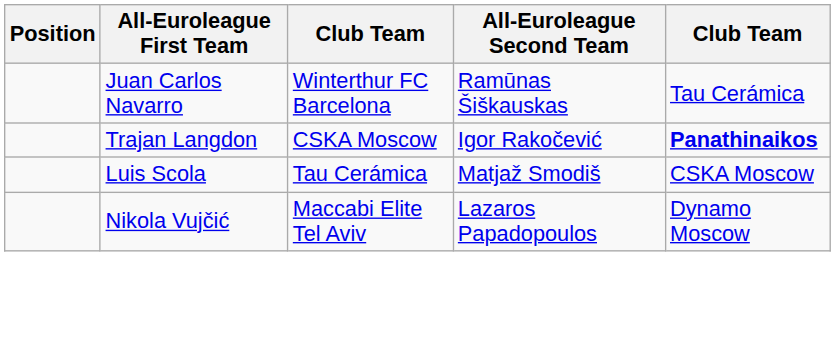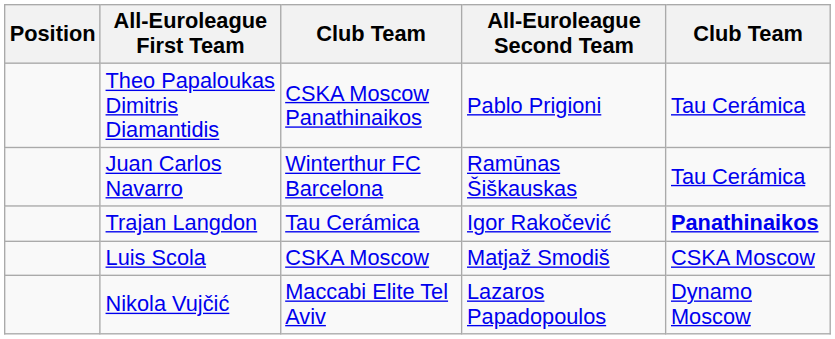 <table | class="wikitable sortable">
 <tr>
 <th>Position</th>
 <th>All-Euroleague First Team</th>
 <th>Club Team</th>
 <th>All-Euroleague Second Team</th>
 <th>Club Team</th>
+</tr>
+<tr>
+<td></td>
+<td> <a href='#'>Theo Papaloukas</a><br> <a href='#'>Dimitris Diamantidis</a></td>
+<td> <a href='#'>CSKA Moscow</a> <br>  <a href='#'>Panathinaikos</a></td>
+<td> <a href='#'>Pablo Prigioni</a></td>
+<td> <a href='#'>Tau Cerámica</a></td>
 </tr>
 <tr>
 <td></td>
 <td> <a href='#'>Juan Carlos Navarro</a></td>
 <td> <a href='#'>Winterthur FC Barcelona</a></td>
 <td> <a href='#'>Ramūnas Šiškauskas</a></td>
 <td> <a href='#'>Tau Cerámica</a></td>
 </tr>
 <tr>
 <td></td>
 <td> <a href='#'>Trajan Langdon</a></td>
-<td> <a href='#'>CSKA Moscow</a></td>
+<td> <a href='#'>Tau Cerámica</a></td>
 <td> <a href='#'>Igor Rakočević</a></td>
 <td><strong> <a href='#'>Panathinaikos</a></strong></td>
 </tr>
 <tr>
 <td></td>
 <td> <a href='#'>Luis Scola</a></td>
-<td> <a href='#'>Tau Cerámica</a></td>
+<td> <a href='#'>CSKA Moscow</a></td>
 <td> <a href='#'>Matjaž Smodiš</a></td>
 <td> <a href='#'>CSKA Moscow</a></td>
 </tr>
 <tr>
 <td></td>
 <td> <a href='#'>Nikola Vujčić</a></td>
 <td> <a href='#'>Maccabi Elite Tel Aviv</a></td>
 <td> <a href='#'>Lazaros Papadopoulos</a></td>
 <td> <a href='#'>Dynamo Moscow</a></td>
 </tr>
 </table>
